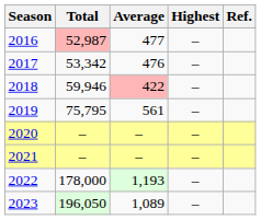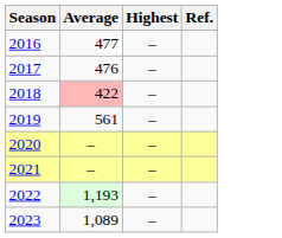 <table class="wikitable sortable">
 <tr>
 <th scope=col>Season</th>
-<th scope=col>Total</th>
 <th scope=col>Average</th>
 <th scope=col>Highest</th>
 <th scope=col>Ref.</th>
 </tr>
 <tr>
 <td><a href='#'>2016</a></td>
-<td align=right style="background:#ffb6b6;">52,987</td>
 <td align=right>477</td>
 <td align=center>–</td>
 <td></td>
 </tr>
 <tr>
 <td><a href='#'>2017</a></td>
-<td align=right>53,342</td>
 <td align=right>476</td>
 <td align=center>–</td>
 <td></td>
 </tr>
 <tr>
 <td><a href='#'>2018</a></td>
-<td align=right>59,946</td>
 <td align=right style="background:#ffb6b6;">422</td>
 <td align=center>–</td>
 <td></td>
 </tr>
 <tr>
 <td><a href='#'>2019</a></td>
-<td align=right>75,795</td>
 <td align=right>561</td>
 <td align=center>–</td>
 <td></td>
 </tr>
 <tr style="background:#ff9;"|>
 <td><a href='#'>2020</a></td>
 <td align=center>–</td>
 <td align=center>–</td>
-<td align=center>–</td>
 <td></td>
 </tr>
 <tr style="background:#ff9;"|>
 <td><a href='#'>2021</a></td>
 <td align=center>–</td>
 <td align=center>–</td>
-<td align=center>–</td>
 <td></td>
 </tr>
 <tr>
 <td><a href='#'>2022</a></td>
-<td align=right>178,000</td>
 <td align=right style="background:#dfd;">1,193</td>
 <td align=center>–</td>
 <td></td>
 </tr>
 <tr>
 <td><a href='#'>2023</a></td>
-<td align=right style="background:#dfd;">196,050</td>
 <td align=right>1,089</td>
 <td align=center>–</td>
 <td></td>
 </tr>
 </table>
